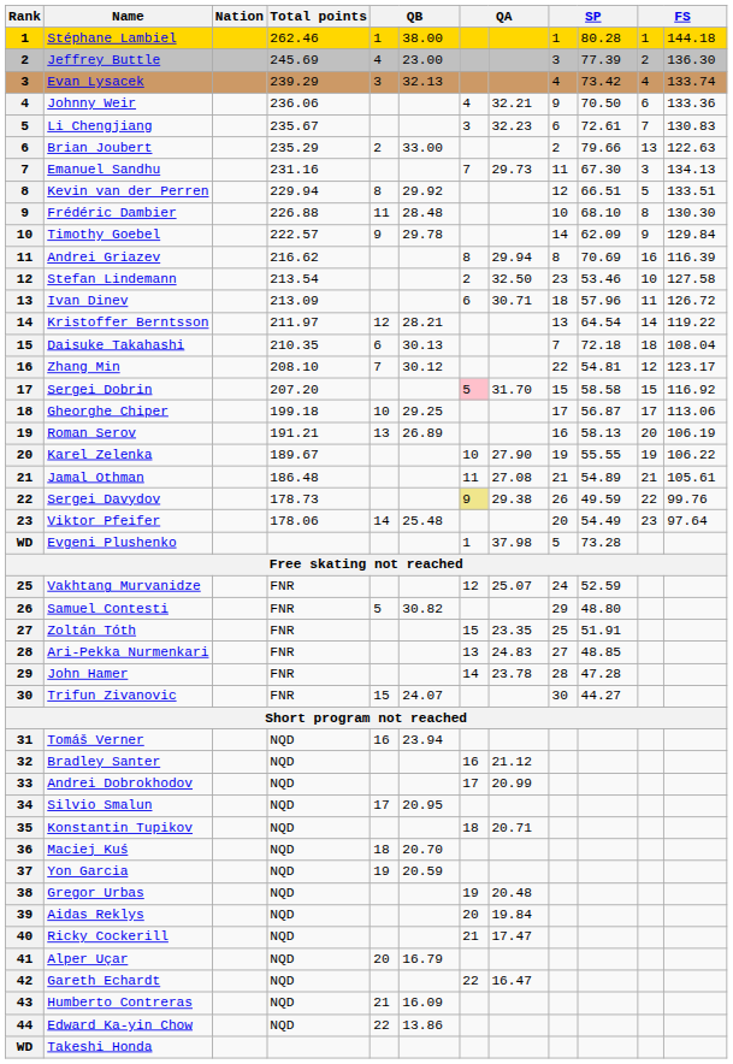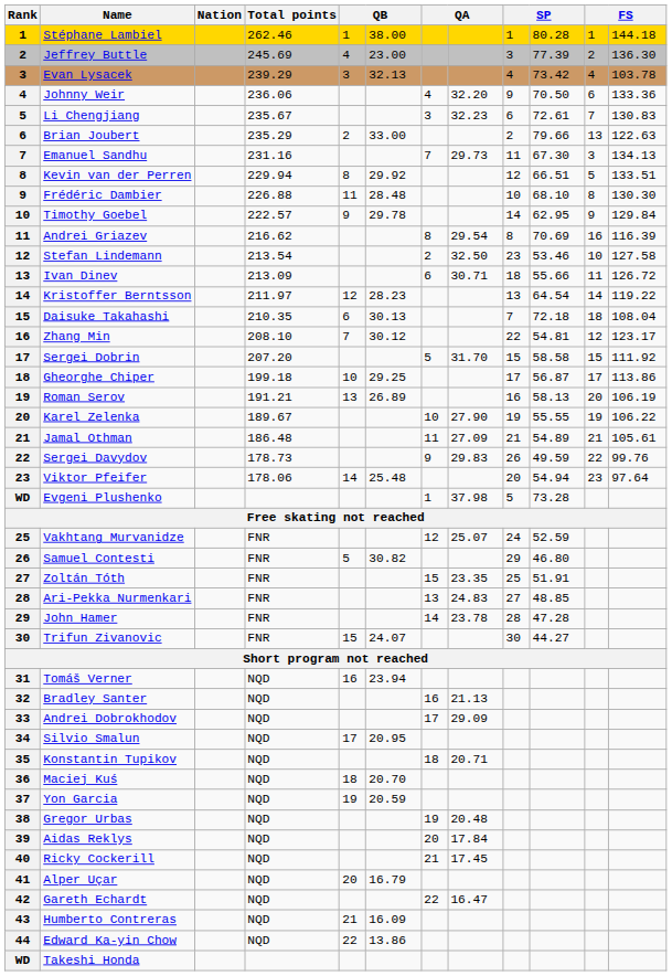 <table class="wikitable">
 <tr>
 <th>Rank</th>
 <th>Name</th>
 <th>Nation</th>
 <th>Total points</th>
 <th colspan="2" width="80px">QB</th>
 <th colspan="2" width="80px">QA</th>
 <th colspan="2" width="80px"><a href='#'>SP</a></th>
 <th colspan="2" width="80px"><a href='#'>FS</a></th>
 </tr>
 <tr bgcolor=gold>
 <td align=center><strong>1</strong></td>
 <td><a href='#'>Stéphane Lambiel</a></td>
 <td></td>
 <td>262.46</td>
 <td>1</td>
 <td>38.00</td>
 <td></td>
 <td></td>
 <td>1</td>
 <td>80.28</td>
 <td>1</td>
 <td>144.18</td>
 </tr>
 <tr bgcolor=silver>
 <td align=center><strong>2</strong></td>
 <td><a href='#'>Jeffrey Buttle</a></td>
 <td></td>
 <td>245.69</td>
 <td>4</td>
 <td>23.00</td>
 <td></td>
 <td></td>
 <td>3</td>
 <td>77.39</td>
 <td>2</td>
 <td>136.30</td>
 </tr>
 <tr bgcolor=cc9966>
 <td align=center><strong>3</strong></td>
 <td><a href='#'>Evan Lysacek</a></td>
 <td></td>
 <td>239.29</td>
 <td>3</td>
 <td>32.13</td>
 <td></td>
 <td></td>
 <td>4</td>
 <td>73.42</td>
 <td>4</td>
-<td>133.74</td>
+<td>103.78</td>
 </tr>
 <tr>
 <th>4</th>
 <td><a href='#'>Johnny Weir</a></td>
 <td></td>
 <td>236.06</td>
 <td></td>
 <td></td>
 <td>4</td>
-<td>32.21</td>
+<td>32.20</td>
 <td>9</td>
 <td>70.50</td>
 <td>6</td>
 <td>133.36</td>
 </tr>
 <tr>
 <th>5</th>
 <td><a href='#'>Li Chengjiang</a></td>
 <td></td>
 <td>235.67</td>
 <td></td>
 <td></td>
 <td>3</td>
 <td>32.23</td>
 <td>6</td>
 <td>72.61</td>
 <td>7</td>
 <td>130.83</td>
 </tr>
 <tr>
 <th>6</th>
 <td><a href='#'>Brian Joubert</a></td>
 <td></td>
 <td>235.29</td>
 <td>2</td>
 <td>33.00</td>
 <td></td>
 <td></td>
 <td>2</td>
 <td>79.66</td>
 <td>13</td>
 <td>122.63</td>
 </tr>
 <tr>
 <th>7</th>
 <td><a href='#'>Emanuel Sandhu</a></td>
 <td></td>
 <td>231.16</td>
 <td></td>
 <td></td>
 <td>7</td>
 <td>29.73</td>
 <td>11</td>
 <td>67.30</td>
 <td>3</td>
 <td>134.13</td>
 </tr>
 <tr>
 <th>8</th>
 <td><a href='#'>Kevin van der Perren</a></td>
 <td></td>
 <td>229.94</td>
 <td>8</td>
 <td>29.92</td>
 <td></td>
 <td></td>
 <td>12</td>
 <td>66.51</td>
 <td>5</td>
 <td>133.51</td>
 </tr>
 <tr>
 <th>9</th>
 <td><a href='#'>Frédéric Dambier</a></td>
 <td></td>
 <td>226.88</td>
 <td>11</td>
 <td>28.48</td>
 <td></td>
 <td></td>
 <td>10</td>
 <td>68.10</td>
 <td>8</td>
 <td>130.30</td>
 </tr>
 <tr>
 <th>10</th>
 <td><a href='#'>Timothy Goebel</a></td>
 <td></td>
 <td>222.57</td>
 <td>9</td>
 <td>29.78</td>
 <td></td>
 <td></td>
 <td>14</td>
-<td>62.09</td>
+<td>62.95</td>
 <td>9</td>
 <td>129.84</td>
 </tr>
 <tr>
 <th>11</th>
 <td><a href='#'>Andrei Griazev</a></td>
 <td></td>
 <td>216.62</td>
 <td></td>
 <td></td>
 <td>8</td>
-<td>29.94</td>
+<td>29.54</td>
 <td>8</td>
 <td>70.69</td>
 <td>16</td>
 <td>116.39</td>
 </tr>
 <tr>
 <th>12</th>
 <td><a href='#'>Stefan Lindemann</a></td>
 <td></td>
 <td>213.54</td>
 <td></td>
 <td></td>
 <td>2</td>
 <td>32.50</td>
 <td>23</td>
 <td>53.46</td>
 <td>10</td>
 <td>127.58</td>
 </tr>
 <tr>
 <th>13</th>
 <td><a href='#'>Ivan Dinev</a></td>
 <td></td>
 <td>213.09</td>
 <td></td>
 <td></td>
 <td>6</td>
 <td>30.71</td>
 <td>18</td>
-<td>57.96</td>
+<td>55.66</td>
 <td>11</td>
 <td>126.72</td>
 </tr>
 <tr>
 <th>14</th>
 <td><a href='#'>Kristoffer Berntsson</a></td>
 <td></td>
 <td>211.97</td>
 <td>12</td>
-<td>28.21</td>
+<td>28.23</td>
 <td></td>
 <td></td>
 <td>13</td>
 <td>64.54</td>
 <td>14</td>
 <td>119.22</td>
 </tr>
 <tr>
 <th>15</th>
 <td><a href='#'>Daisuke Takahashi</a></td>
 <td></td>
 <td>210.35</td>
 <td>6</td>
 <td>30.13</td>
 <td></td>
 <td></td>
 <td>7</td>
 <td>72.18</td>
 <td>18</td>
 <td>108.04</td>
 </tr>
 <tr>
 <th>16</th>
 <td><a href='#'>Zhang Min</a></td>
 <td></td>
 <td>208.10</td>
 <td>7</td>
 <td>30.12</td>
 <td></td>
 <td></td>
 <td>22</td>
 <td>54.81</td>
 <td>12</td>
 <td>123.17</td>
 </tr>
 <tr>
 <th>17</th>
 <td><a href='#'>Sergei Dobrin</a></td>
 <td></td>
 <td>207.20</td>
 <td></td>
 <td></td>
-<td style="background: pink;">5</td>
+<td>5</td>
 <td>31.70</td>
 <td>15</td>
 <td>58.58</td>
 <td>15</td>
-<td>116.92</td>
+<td>111.92</td>
 </tr>
 <tr>
 <th>18</th>
 <td><a href='#'>Gheorghe Chiper</a></td>
 <td></td>
 <td>199.18</td>
 <td>10</td>
 <td>29.25</td>
 <td></td>
 <td></td>
 <td>17</td>
 <td>56.87</td>
 <td>17</td>
-<td>113.06</td>
+<td>113.86</td>
 </tr>
 <tr>
 <th>19</th>
 <td><a href='#'>Roman Serov</a></td>
 <td></td>
 <td>191.21</td>
 <td>13</td>
 <td>26.89</td>
 <td></td>
 <td></td>
 <td>16</td>
 <td>58.13</td>
 <td>20</td>
 <td>106.19</td>
 </tr>
 <tr>
 <th>20</th>
 <td><a href='#'>Karel Zelenka</a></td>
 <td></td>
 <td>189.67</td>
 <td></td>
 <td></td>
 <td>10</td>
 <td>27.90</td>
 <td>19</td>
 <td>55.55</td>
 <td>19</td>
 <td>106.22</td>
 </tr>
 <tr>
 <th>21</th>
 <td><a href='#'>Jamal Othman</a></td>
 <td></td>
 <td>186.48</td>
 <td></td>
 <td></td>
 <td>11</td>
-<td>27.08</td>
+<td>27.09</td>
 <td>21</td>
 <td>54.89</td>
 <td>21</td>
 <td>105.61</td>
 </tr>
 <tr>
 <th>22</th>
 <td><a href='#'>Sergei Davydov</a></td>
 <td></td>
 <td>178.73</td>
 <td></td>
 <td></td>
-<td style="background: khaki;">9</td>
-<td>29.38</td>
+<td>9</td>
+<td>29.83</td>
 <td>26</td>
 <td>49.59</td>
 <td>22</td>
 <td>99.76</td>
 </tr>
 <tr>
 <th>23</th>
 <td><a href='#'>Viktor Pfeifer</a></td>
 <td></td>
 <td>178.06</td>
 <td>14</td>
 <td>25.48</td>
 <td></td>
 <td></td>
 <td>20</td>
-<td>54.49</td>
+<td>54.94</td>
 <td>23</td>
 <td>97.64</td>
 </tr>
 <tr>
 <th>WD</th>
 <td><a href='#'>Evgeni Plushenko</a></td>
 <td></td>
 <td></td>
 <td></td>
 <td></td>
 <td>1</td>
 <td>37.98</td>
 <td>5</td>
 <td>73.28</td>
 <td></td>
 <td></td>
 </tr>
 <tr>
 <th colspan=12>Free skating not reached</th>
 </tr>
 <tr>
 <th>25</th>
 <td><a href='#'>Vakhtang Murvanidze</a></td>
 <td></td>
 <td>FNR</td>
 <td></td>
 <td></td>
 <td>12</td>
 <td>25.07</td>
 <td>24</td>
 <td>52.59</td>
 <td></td>
 <td></td>
 </tr>
 <tr>
 <th>26</th>
 <td><a href='#'>Samuel Contesti</a></td>
 <td></td>
 <td>FNR</td>
 <td>5</td>
 <td>30.82</td>
 <td></td>
 <td></td>
 <td>29</td>
-<td>48.80</td>
+<td>46.80</td>
 <td></td>
 <td></td>
 </tr>
 <tr>
 <th>27</th>
 <td><a href='#'>Zoltán Tóth</a></td>
 <td></td>
 <td>FNR</td>
 <td></td>
 <td></td>
 <td>15</td>
 <td>23.35</td>
 <td>25</td>
 <td>51.91</td>
 <td></td>
 <td></td>
 </tr>
 <tr>
 <th>28</th>
 <td><a href='#'>Ari-Pekka Nurmenkari</a></td>
 <td></td>
 <td>FNR</td>
 <td></td>
 <td></td>
 <td>13</td>
 <td>24.83</td>
 <td>27</td>
 <td>48.85</td>
 <td></td>
 <td></td>
 </tr>
 <tr>
 <th>29</th>
 <td><a href='#'>John Hamer</a></td>
 <td></td>
 <td>FNR</td>
 <td></td>
 <td></td>
 <td>14</td>
 <td>23.78</td>
 <td>28</td>
 <td>47.28</td>
 <td></td>
 <td></td>
 </tr>
 <tr>
 <th>30</th>
 <td><a href='#'>Trifun Zivanovic</a></td>
 <td></td>
 <td>FNR</td>
 <td>15</td>
 <td>24.07</td>
 <td></td>
 <td></td>
 <td>30</td>
 <td>44.27</td>
 <td></td>
 <td></td>
 </tr>
 <tr>
 <th colspan=12>Short program not reached</th>
 </tr>
 <tr>
 <th>31</th>
 <td><a href='#'>Tomáš Verner</a></td>
 <td></td>
 <td>NQD</td>
 <td>16</td>
 <td>23.94</td>
 <td></td>
 <td></td>
 <td></td>
 <td></td>
 <td></td>
 <td></td>
 </tr>
 <tr>
 <th>32</th>
 <td><a href='#'>Bradley Santer</a></td>
 <td></td>
 <td>NQD</td>
 <td></td>
 <td></td>
 <td>16</td>
-<td>21.12</td>
+<td>21.13</td>
 <td></td>
 <td></td>
 <td></td>
 <td></td>
 </tr>
 <tr>
 <th>33</th>
 <td><a href='#'>Andrei Dobrokhodov</a></td>
 <td></td>
 <td>NQD</td>
 <td></td>
 <td></td>
 <td>17</td>
-<td>20.99</td>
+<td>29.09</td>
 <td></td>
 <td></td>
 <td></td>
 <td></td>
 </tr>
 <tr>
 <th>34</th>
 <td><a href='#'>Silvio Smalun</a></td>
 <td></td>
 <td>NQD</td>
 <td>17</td>
 <td>20.95</td>
 <td></td>
 <td></td>
 <td></td>
 <td></td>
 <td></td>
 <td></td>
 </tr>
 <tr>
 <th>35</th>
 <td><a href='#'>Konstantin Tupikov</a></td>
 <td></td>
 <td>NQD</td>
 <td></td>
 <td></td>
 <td>18</td>
 <td>20.71</td>
 <td></td>
 <td></td>
 <td></td>
 <td></td>
 </tr>
 <tr>
 <th>36</th>
 <td><a href='#'>Maciej Kuś</a></td>
 <td></td>
 <td>NQD</td>
 <td>18</td>
 <td>20.70</td>
 <td></td>
 <td></td>
 <td></td>
 <td></td>
 <td></td>
 <td></td>
 </tr>
 <tr>
 <th>37</th>
 <td><a href='#'>Yon Garcia</a></td>
 <td></td>
 <td>NQD</td>
 <td>19</td>
 <td>20.59</td>
 <td></td>
 <td></td>
 <td></td>
 <td></td>
 <td></td>
 <td></td>
 </tr>
 <tr>
 <th>38</th>
 <td><a href='#'>Gregor Urbas</a></td>
 <td></td>
 <td>NQD</td>
 <td></td>
 <td></td>
 <td>19</td>
 <td>20.48</td>
 <td></td>
 <td></td>
 <td></td>
 <td></td>
 </tr>
 <tr>
 <th>39</th>
 <td><a href='#'>Aidas Reklys</a></td>
 <td></td>
 <td>NQD</td>
 <td></td>
 <td></td>
 <td>20</td>
-<td>19.84</td>
+<td>17.84</td>
 <td></td>
 <td></td>
 <td></td>
 <td></td>
 </tr>
 <tr>
 <th>40</th>
 <td><a href='#'>Ricky Cockerill</a></td>
 <td></td>
 <td>NQD</td>
 <td></td>
 <td></td>
 <td>21</td>
-<td>17.47</td>
+<td>17.45</td>
 <td></td>
 <td></td>
 <td></td>
 <td></td>
 </tr>
 <tr>
 <th>41</th>
 <td><a href='#'>Alper Uçar</a></td>
 <td></td>
 <td>NQD</td>
 <td>20</td>
 <td>16.79</td>
 <td></td>
 <td></td>
 <td></td>
 <td></td>
 <td></td>
 <td></td>
 </tr>
 <tr>
 <th>42</th>
 <td><a href='#'>Gareth Echardt</a></td>
 <td></td>
 <td>NQD</td>
 <td></td>
 <td></td>
 <td>22</td>
 <td>16.47</td>
 <td></td>
 <td></td>
 <td></td>
 <td></td>
 </tr>
 <tr>
 <th>43</th>
 <td><a href='#'>Humberto Contreras</a></td>
 <td></td>
 <td>NQD</td>
 <td>21</td>
 <td>16.09</td>
 <td></td>
 <td></td>
 <td></td>
 <td></td>
 <td></td>
 <td></td>
 </tr>
 <tr>
 <th>44</th>
 <td><a href='#'>Edward Ka-yin Chow</a></td>
 <td></td>
 <td>NQD</td>
 <td>22</td>
 <td>13.86</td>
 <td></td>
 <td></td>
 <td></td>
 <td></td>
 <td></td>
 <td></td>
 </tr>
 <tr>
 <th>WD</th>
 <td><a href='#'>Takeshi Honda</a></td>
 <td></td>
 <td></td>
 <td></td>
 <td></td>
 <td></td>
 <td></td>
 <td></td>
 <td></td>
 <td></td>
 <td></td>
 </tr>
 </table>
